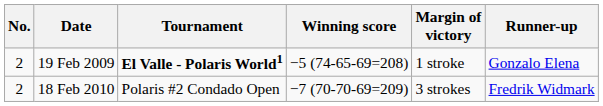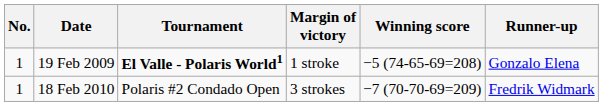 <table class="wikitable" style="font-size:95%;">
 <tr>
 <th>No.</th>
 <th>Date</th>
 <th>Tournament</th>
+<th>Margin of<br>victory</th>
 <th>Winning score</th>
-<th>Margin of<br>victory</th>
 <th>Runner-up</th>
 </tr>
 <tr>
-<td align=center>2</td>
+<td align=center>1</td>
 <td align=right>19 Feb 2009</td>
 <td><strong>El Valle - Polaris World<sup>1</sup></strong></td>
+<td>1 stroke</td>
 <td>−5 (74-65-69=208)</td>
-<td>1 stroke</td>
 <td> <a href='#'>Gonzalo Elena</a></td>
 </tr>
 <tr>
-<td align=center>2</td>
+<td align=center>1</td>
 <td align=right>18 Feb 2010</td>
 <td>Polaris #2 Condado Open</td>
+<td>3 strokes</td>
 <td>−7 (70-70-69=209)</td>
-<td>3 strokes</td>
 <td> <a href='#'>Fredrik Widmark</a></td>
 </tr>
 </table>
